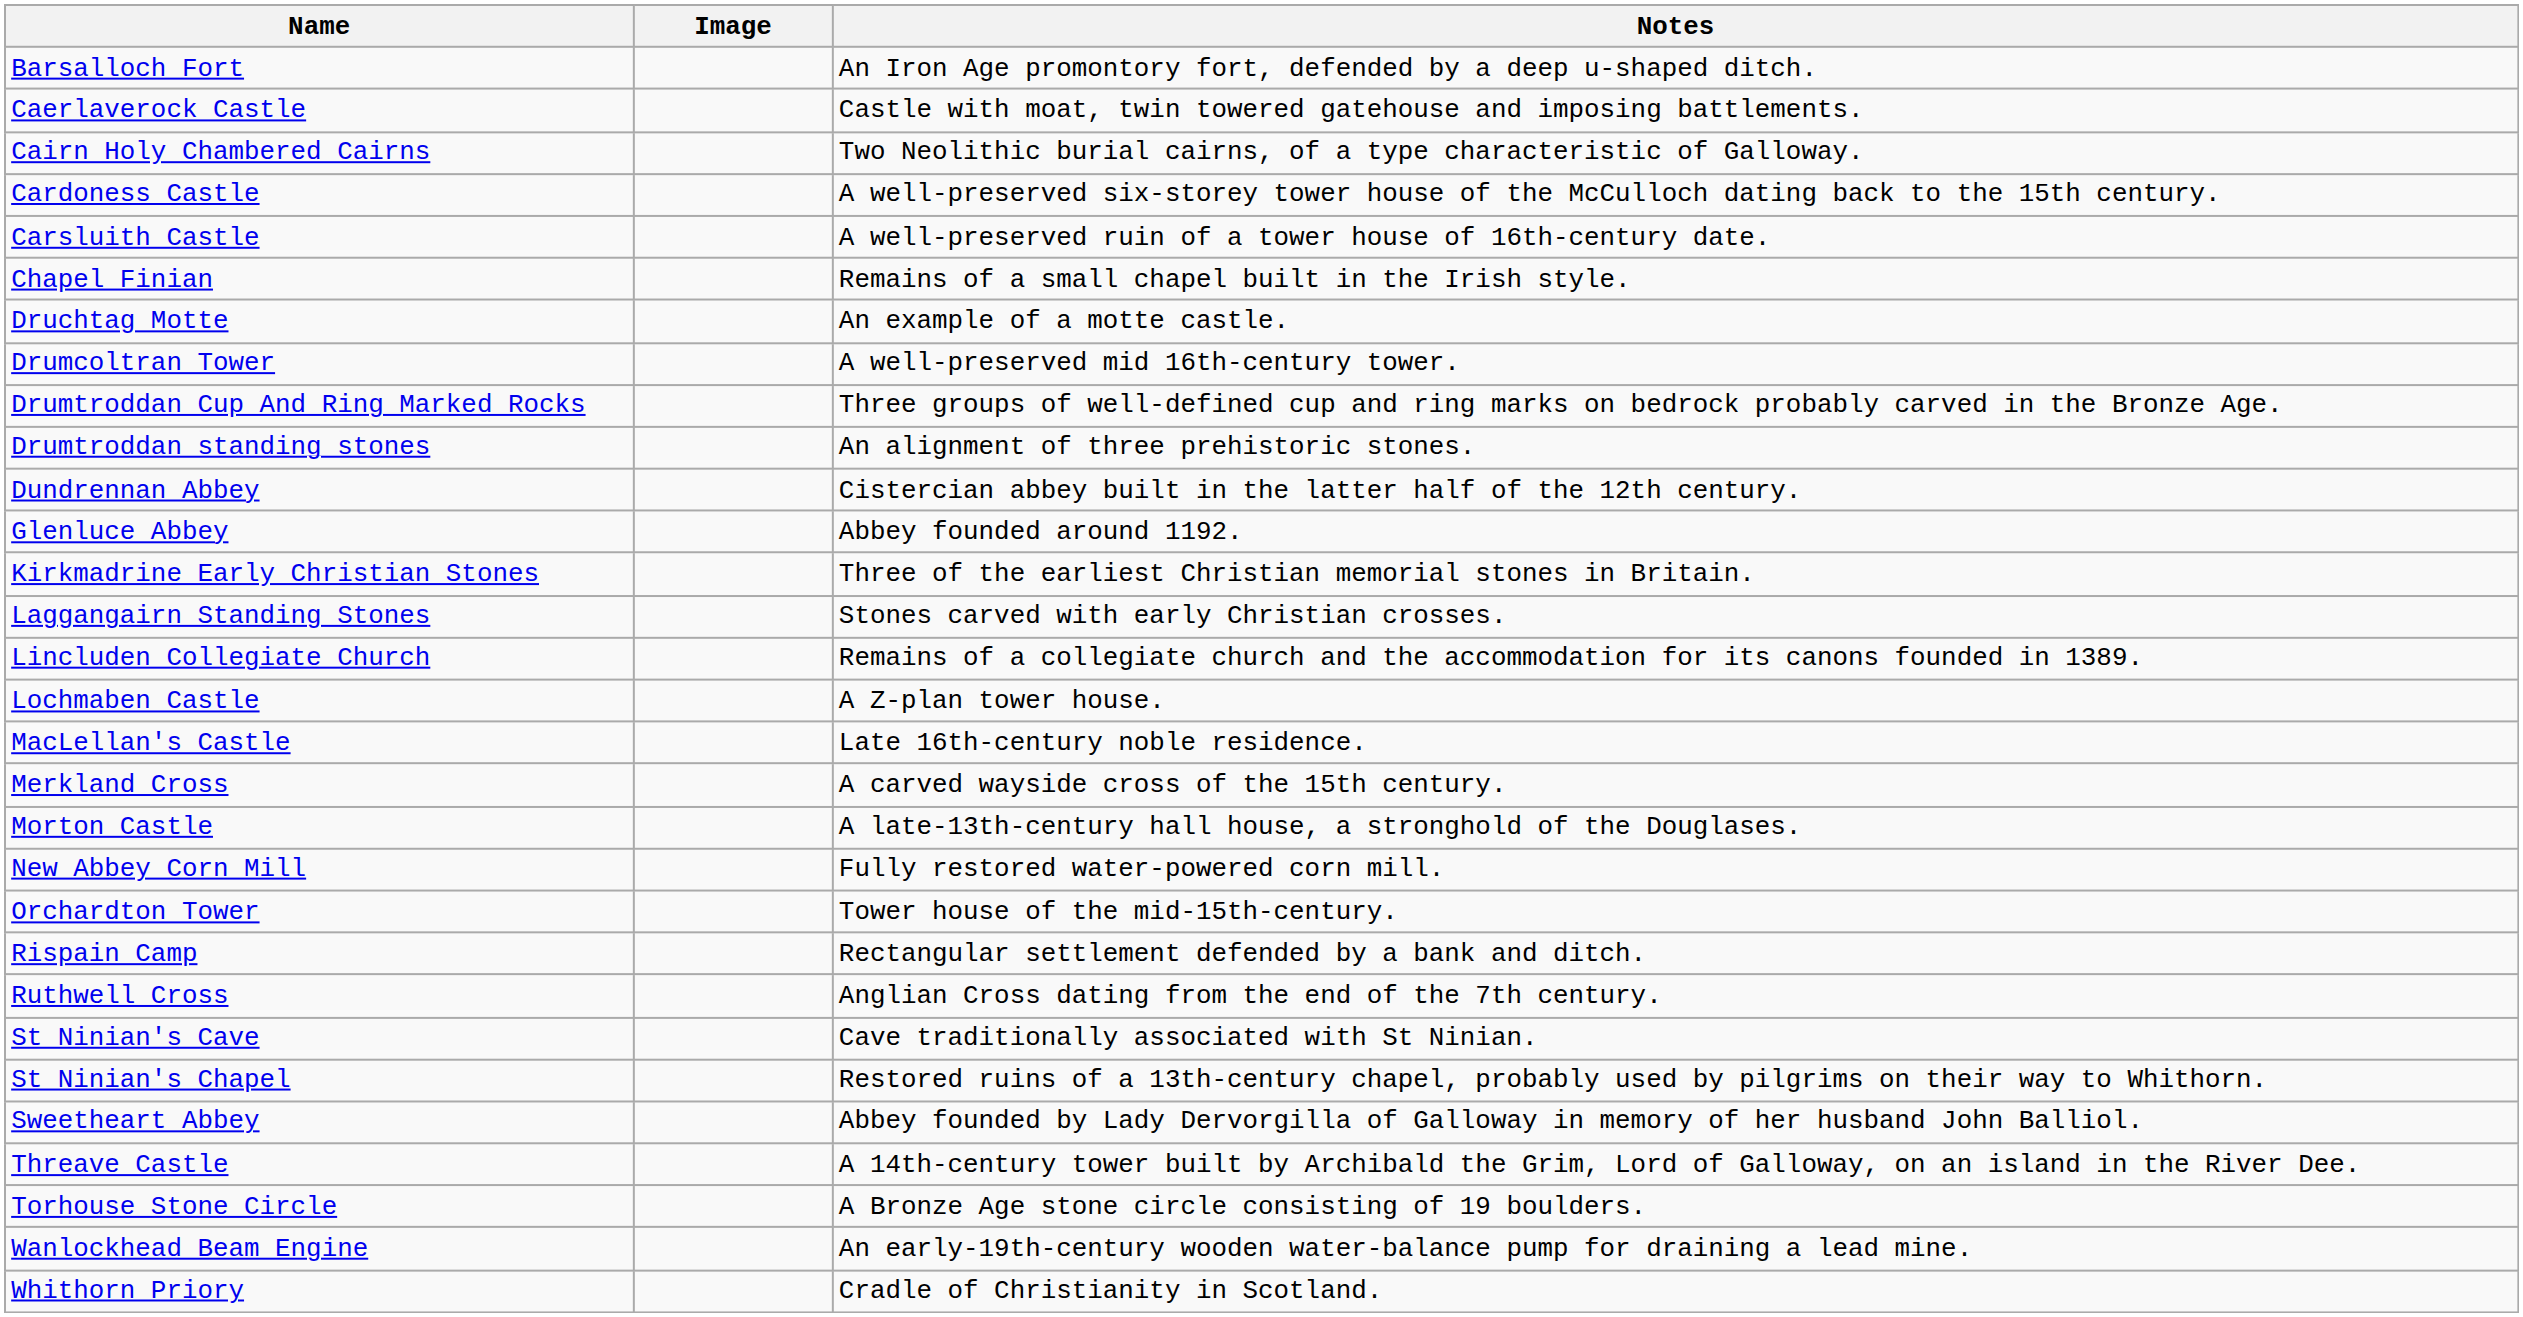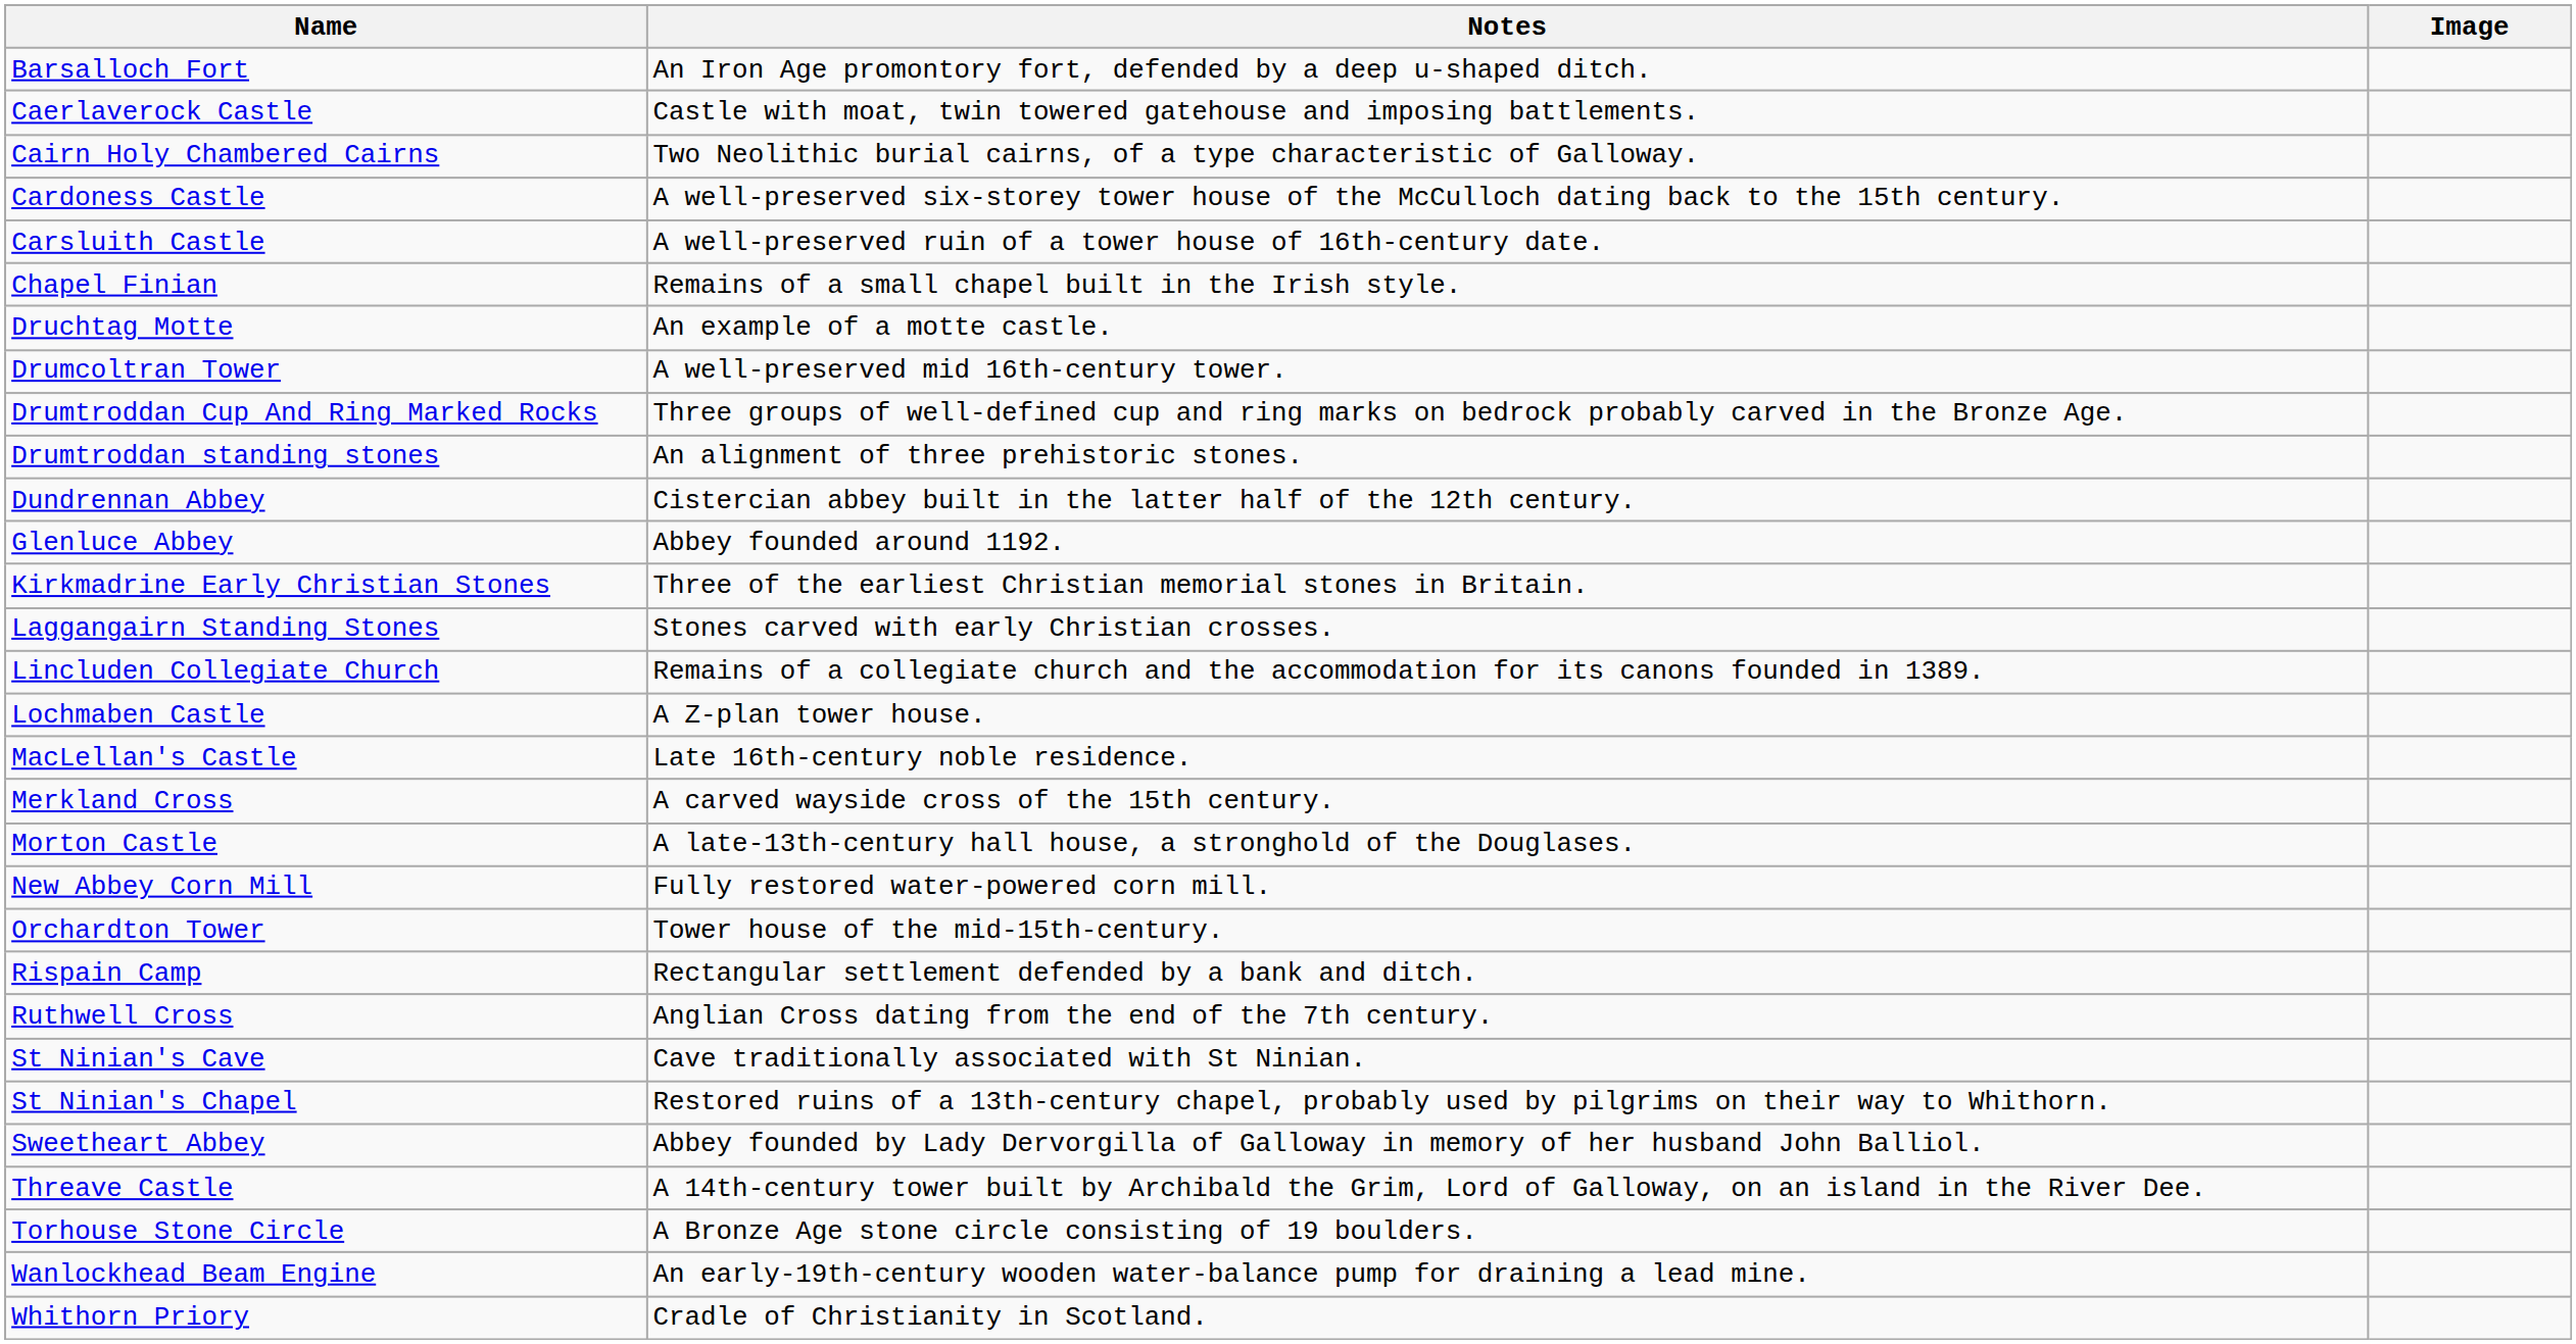 <table class="wikitable" width="100%">
 <tr>
 <th width="25%">Name<br></th>
+<th>Notes</th>
 <th width="94px">Image</th>
-<th>Notes</th>
 </tr>
 <tr>
 <td><a href='#'>Barsalloch Fort</a></td>
+<td>An Iron Age promontory fort, defended by a deep u-shaped ditch.</td>
 <td></td>
-<td>An Iron Age promontory fort, defended by a deep u-shaped ditch.</td>
 </tr>
 <tr>
 <td><a href='#'>Caerlaverock Castle</a></td>
+<td>Castle with moat, twin towered gatehouse and imposing battlements.</td>
 <td></td>
-<td>Castle with moat, twin towered gatehouse and imposing battlements.</td>
 </tr>
 <tr>
 <td><a href='#'>Cairn Holy Chambered Cairns</a></td>
+<td>Two Neolithic burial cairns, of a type characteristic of Galloway.</td>
 <td></td>
-<td>Two Neolithic burial cairns, of a type characteristic of Galloway.</td>
 </tr>
 <tr>
 <td><a href='#'>Cardoness Castle</a></td>
+<td>A well-preserved six-storey tower house of the McCulloch dating back to the 15th century.</td>
 <td></td>
-<td>A well-preserved six-storey tower house of the McCulloch dating back to the 15th century.</td>
 </tr>
 <tr>
 <td><a href='#'>Carsluith Castle</a></td>
+<td>A well-preserved ruin of a tower house of 16th-century date.</td>
 <td></td>
-<td>A well-preserved ruin of a tower house of 16th-century date.</td>
 </tr>
 <tr>
 <td><a href='#'>Chapel Finian</a></td>
+<td>Remains of a small chapel built in the Irish style.</td>
 <td></td>
-<td>Remains of a small chapel built in the Irish style.</td>
 </tr>
 <tr>
 <td><a href='#'>Druchtag Motte</a></td>
+<td>An example of a motte castle.</td>
 <td></td>
-<td>An example of a motte castle.</td>
 </tr>
 <tr>
 <td><a href='#'>Drumcoltran Tower</a></td>
+<td>A well-preserved mid 16th-century tower.</td>
 <td></td>
-<td>A well-preserved mid 16th-century tower.</td>
 </tr>
 <tr>
 <td><a href='#'>Drumtroddan Cup And Ring Marked Rocks</a></td>
+<td>Three groups of well-defined cup and ring marks on bedrock probably carved in the Bronze Age.</td>
 <td></td>
-<td>Three groups of well-defined cup and ring marks on bedrock probably carved in the Bronze Age.</td>
 </tr>
 <tr>
 <td><a href='#'>Drumtroddan standing stones</a></td>
+<td>An alignment of three prehistoric stones.</td>
 <td></td>
-<td>An alignment of three prehistoric stones.</td>
 </tr>
 <tr>
 <td><a href='#'>Dundrennan Abbey</a></td>
+<td>Cistercian abbey built in the latter half of the 12th century.</td>
 <td></td>
-<td>Cistercian abbey built in the latter half of the 12th century.</td>
 </tr>
 <tr>
 <td><a href='#'>Glenluce Abbey</a></td>
+<td>Abbey founded around 1192.</td>
 <td></td>
-<td>Abbey founded around 1192.</td>
 </tr>
 <tr>
 <td><a href='#'>Kirkmadrine Early Christian Stones</a></td>
+<td>Three of the earliest Christian memorial stones in Britain.</td>
 <td></td>
-<td>Three of the earliest Christian memorial stones in Britain.</td>
 </tr>
 <tr>
 <td><a href='#'>Laggangairn Standing Stones</a></td>
+<td>Stones carved with early Christian crosses.</td>
 <td></td>
-<td>Stones carved with early Christian crosses.</td>
 </tr>
 <tr>
 <td><a href='#'>Lincluden Collegiate Church</a></td>
+<td>Remains of a collegiate church and the accommodation for its canons founded in 1389.</td>
 <td></td>
-<td>Remains of a collegiate church and the accommodation for its canons founded in 1389.</td>
 </tr>
 <tr>
 <td><a href='#'>Lochmaben Castle</a></td>
+<td>A Z-plan tower house.</td>
 <td></td>
-<td>A Z-plan tower house.</td>
 </tr>
 <tr>
 <td><a href='#'>MacLellan's Castle</a></td>
+<td>Late 16th-century noble residence.</td>
 <td></td>
-<td>Late 16th-century noble residence.</td>
 </tr>
 <tr>
 <td><a href='#'>Merkland Cross</a></td>
+<td>A carved wayside cross of the 15th century.</td>
 <td></td>
-<td>A carved wayside cross of the 15th century.</td>
 </tr>
 <tr>
 <td><a href='#'>Morton Castle</a></td>
+<td>A late-13th-century hall house, a stronghold of the Douglases.</td>
 <td></td>
-<td>A late-13th-century hall house, a stronghold of the Douglases.</td>
 </tr>
 <tr>
 <td><a href='#'>New Abbey Corn Mill</a></td>
+<td>Fully restored water-powered corn mill.</td>
 <td></td>
-<td>Fully restored water-powered corn mill.</td>
 </tr>
 <tr>
 <td><a href='#'>Orchardton Tower</a></td>
+<td>Tower house of the mid-15th-century.</td>
 <td></td>
-<td>Tower house of the mid-15th-century.</td>
 </tr>
 <tr>
 <td><a href='#'>Rispain Camp</a></td>
+<td>Rectangular settlement defended by a bank and ditch.</td>
 <td></td>
-<td>Rectangular settlement defended by a bank and ditch.</td>
 </tr>
 <tr>
 <td><a href='#'>Ruthwell Cross</a></td>
+<td>Anglian Cross dating from the end of the 7th century.</td>
 <td></td>
-<td>Anglian Cross dating from the end of the 7th century.</td>
 </tr>
 <tr>
 <td><a href='#'>St Ninian's Cave</a></td>
+<td>Cave traditionally associated with St Ninian.</td>
 <td></td>
-<td>Cave traditionally associated with St Ninian.</td>
 </tr>
 <tr>
 <td><a href='#'>St Ninian's Chapel</a></td>
+<td>Restored ruins of a 13th-century chapel, probably used by pilgrims on their way to Whithorn.</td>
 <td></td>
-<td>Restored ruins of a 13th-century chapel, probably used by pilgrims on their way to Whithorn.</td>
 </tr>
 <tr>
 <td><a href='#'>Sweetheart Abbey</a></td>
+<td>Abbey founded by Lady Dervorgilla of Galloway in memory of her husband John Balliol.</td>
 <td></td>
-<td>Abbey founded by Lady Dervorgilla of Galloway in memory of her husband John Balliol.</td>
 </tr>
 <tr>
 <td><a href='#'>Threave Castle</a></td>
+<td>A 14th-century tower built by Archibald the Grim, Lord of Galloway, on an island in the River Dee.</td>
 <td></td>
-<td>A 14th-century tower built by Archibald the Grim, Lord of Galloway, on an island in the River Dee.</td>
 </tr>
 <tr>
 <td><a href='#'>Torhouse Stone Circle</a></td>
+<td>A Bronze Age stone circle consisting of 19 boulders.</td>
 <td></td>
-<td>A Bronze Age stone circle consisting of 19 boulders.</td>
 </tr>
 <tr>
 <td><a href='#'>Wanlockhead Beam Engine</a></td>
+<td>An early-19th-century wooden water-balance pump for draining a lead mine.</td>
 <td></td>
-<td>An early-19th-century wooden water-balance pump for draining a lead mine.</td>
 </tr>
 <tr>
 <td><a href='#'>Whithorn Priory</a></td>
+<td>Cradle of Christianity in Scotland.</td>
 <td></td>
-<td>Cradle of Christianity in Scotland.</td>
 </tr>
 </table>
